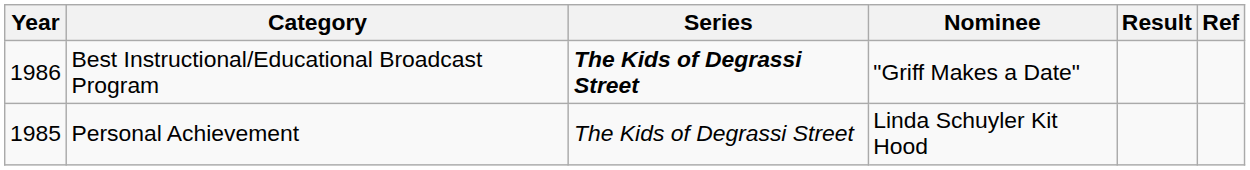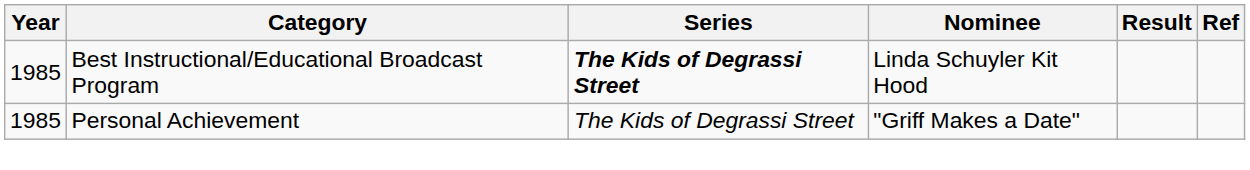 <table class="wikitable">
 <tr>
 <th>Year</th>
 <th>Category</th>
 <th>Series</th>
 <th>Nominee</th>
 <th>Result</th>
 <th>Ref</th>
 </tr>
 <tr>
-<td>1986</td>
+<td>1985</td>
 <td>Best Instructional/Educational Broadcast Program</td>
 <td><strong><em>The Kids of Degrassi Street</em></strong></td>
-<td>"Griff Makes a Date"</td>
+<td>Linda Schuyler  Kit Hood</td>
 <td></td>
 </tr>
 <tr>
 <td>1985</td>
 <td>Personal Achievement</td>
 <td><em>The Kids of Degrassi Street</em></td>
-<td>Linda Schuyler  Kit Hood</td>
+<td>"Griff Makes a Date"</td>
 <td></td>
 <td></td>
 </tr>
 </table>
